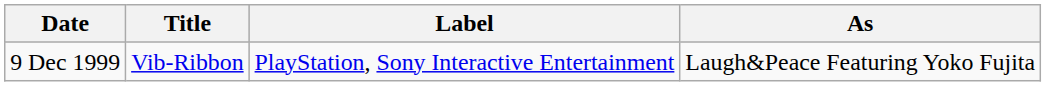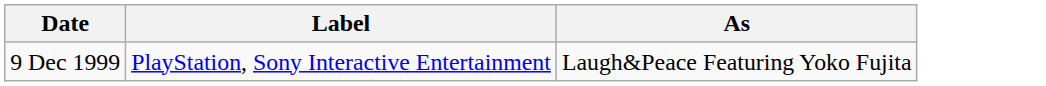 <table class="wikitable">
 <tr>
 <th>Date</th>
-<th>Title</th>
 <th>Label</th>
 <th>As</th>
 </tr>
 <tr>
 <td>9 Dec 1999</td>
-<td><a href='#'>Vib-Ribbon</a></td>
 <td><a href='#'>PlayStation</a>, <a href='#'>Sony Interactive Entertainment</a></td>
 <td>Laugh&Peace Featuring Yoko Fujita</td>
 </tr>
 </table>
